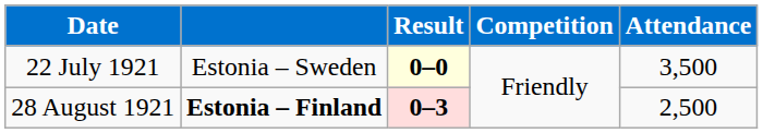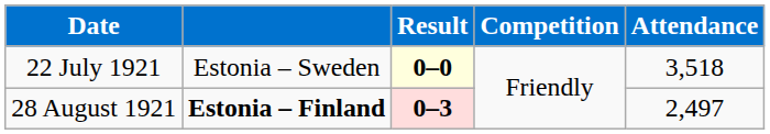 <table class="wikitable" style="text-align:center">
 <tr>
 <th style="background:#0072CE; color:white">Date</th>
 <th style="background:#0072CE; color:white"></th>
 <th style="background:#0072CE; color:white">Result</th>
 <th style="background:#0072CE; color:white">Competition</th>
 <th style="background:#0072CE; color:white">Attendance</th>
 </tr>
 <tr>
 <td>22 July 1921</td>
 <td> Estonia – Sweden </td>
 <td style="background:#ffd"><strong>0–0</strong></td>
 <td rowspan="2">Friendly</td>
-<td>3,500</td>
+<td>3,518</td>
 </tr>
 <tr>
 <td>28 August 1921</td>
 <td><strong> Estonia – Finland </strong></td>
 <td style="background:#fdd"><strong>0–3</strong></td>
-<td>2,500</td>
+<td>2,497</td>
 </tr>
 </table>
